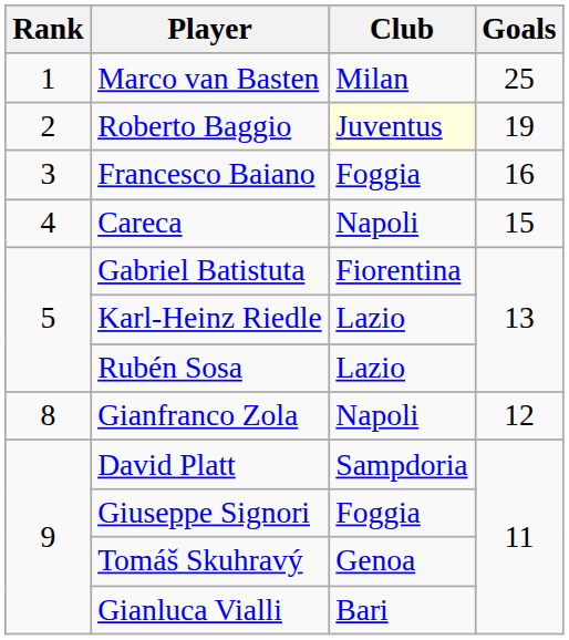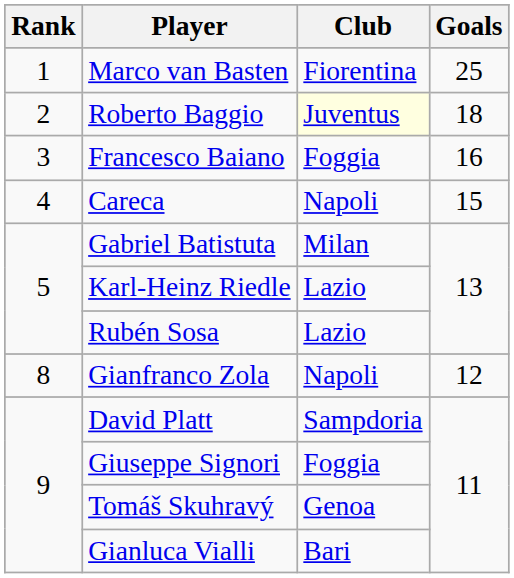 <table class="wikitable" style="text-align:center">
 <tr>
 <th>Rank</th>
 <th>Player</th>
 <th>Club</th>
 <th>Goals</th>
 </tr>
 <tr>
 <td>1</td>
 <td align="left"> <a href='#'>Marco van Basten</a></td>
-<td align="left"><a href='#'>Milan</a></td>
+<td align="left"><a href='#'>Fiorentina</a></td>
 <td>25</td>
 </tr>
 <tr>
 <td>2</td>
 <td align="left"> <a href='#'>Roberto Baggio</a></td>
 <td align="left" style="background: lightyellow;"><a href='#'>Juventus</a></td>
-<td>19</td>
+<td>18</td>
 </tr>
 <tr>
 <td>3</td>
 <td align="left"> <a href='#'>Francesco Baiano</a></td>
 <td align="left"><a href='#'>Foggia</a></td>
 <td>16</td>
 </tr>
 <tr>
 <td>4</td>
 <td align="left"> <a href='#'>Careca</a></td>
 <td align="left"><a href='#'>Napoli</a></td>
 <td>15</td>
 </tr>
 <tr>
 <td rowspan="3">5</td>
 <td align="left"> <a href='#'>Gabriel Batistuta</a></td>
-<td align="left"><a href='#'>Fiorentina</a></td>
+<td align="left"><a href='#'>Milan</a></td>
 <td rowspan="3">13</td>
 </tr>
 <tr>
 <td align="left"> <a href='#'>Karl-Heinz Riedle</a></td>
 <td align="left"><a href='#'>Lazio</a></td>
 </tr>
 <tr>
 <td align="left"> <a href='#'>Rubén Sosa</a></td>
 <td align="left"><a href='#'>Lazio</a></td>
 </tr>
 <tr>
 <td>8</td>
 <td align="left"> <a href='#'>Gianfranco Zola</a></td>
 <td align="left"><a href='#'>Napoli</a></td>
 <td>12</td>
 </tr>
 <tr>
 <td rowspan="4">9</td>
 <td align="left"> <a href='#'>David Platt</a></td>
 <td align="left"><a href='#'>Sampdoria</a></td>
 <td rowspan="4">11</td>
 </tr>
 <tr>
 <td align="left"> <a href='#'>Giuseppe Signori</a></td>
 <td align="left"><a href='#'>Foggia</a></td>
 </tr>
 <tr>
 <td align="left"> <a href='#'>Tomáš Skuhravý</a></td>
 <td align="left"><a href='#'>Genoa</a></td>
 </tr>
 <tr>
 <td align="left"> <a href='#'>Gianluca Vialli</a></td>
 <td align="left"><a href='#'>Bari</a></td>
 </tr>
 </table>
